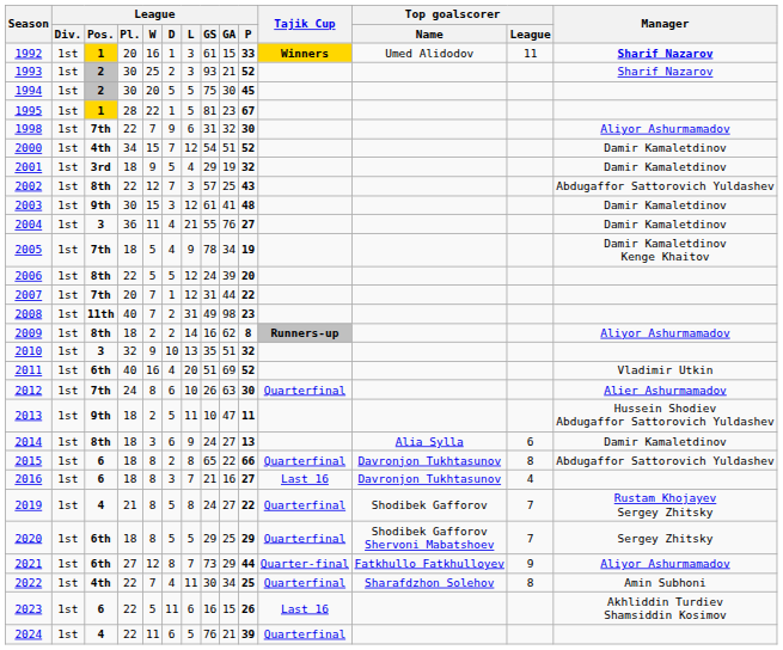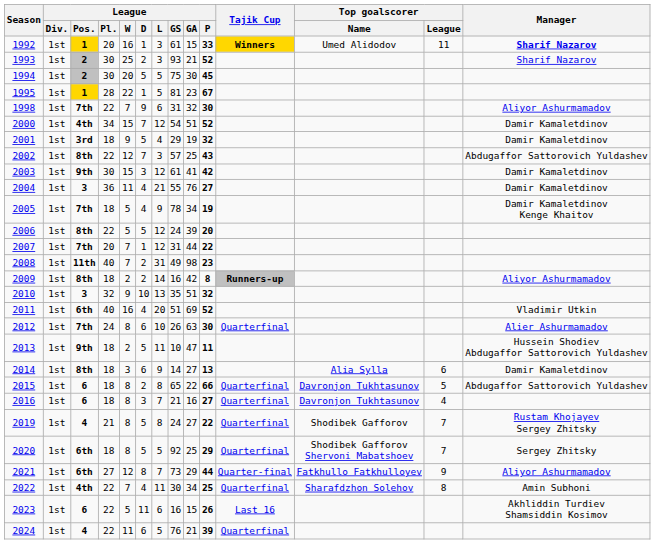 <table class="wikitable mw-collapsible mw-collapsed" align=center cellspacing="0" cellpadding="3" style="border:1px solid #AAAAAA;font-size:90%">
 <tr style="background:#efefef;">
 <th rowspan="2">Season</th>
 <th colspan="9">League</th>
 <th rowspan="2"><a href='#'>Tajik Cup</a></th>
 <th colspan="2">Top goalscorer</th>
 <th rowspan="2">Manager</th>
 </tr>
 <tr>
 <th>Div.</th>
 <th>Pos.</th>
 <th>Pl.</th>
 <th>W</th>
 <th>D</th>
 <th>L</th>
 <th>GS</th>
 <th>GA</th>
 <th>P</th>
 <th>Name</th>
 <th>League</th>
 </tr>
 <tr>
 <td align=center><a href='#'>1992</a></td>
 <td align=center>1st</td>
 <td style="text-align:center; background:gold;"><strong>1</strong></td>
 <td align=center>20</td>
 <td align=center>16</td>
 <td align=center>1</td>
 <td align=center>3</td>
 <td align=center>61</td>
 <td align=center>15</td>
 <td align=center><strong>33</strong></td>
 <td style="text-align:center; background:gold;"><strong>Winners</strong></td>
 <td align=center> Umed Alidodov</td>
 <td align=center>11</td>
 <td align=center><strong> <a href='#'>Sharif Nazarov</a></strong></td>
 </tr>
 <tr>
 <td align=center><a href='#'>1993</a></td>
 <td align=center>1st</td>
 <td style="text-align:center; background:silver;"><strong>2</strong></td>
 <td align=center>30</td>
 <td align=center>25</td>
 <td align=center>2</td>
 <td align=center>3</td>
 <td align=center>93</td>
 <td align=center>21</td>
 <td align=center><strong>52</strong></td>
 <td align=center></td>
 <td align=center></td>
 <td align=center></td>
 <td align=center> <a href='#'>Sharif Nazarov</a></td>
 </tr>
 <tr>
 <td align=center><a href='#'>1994</a></td>
 <td align=center>1st</td>
 <td style="text-align:center; background:silver;"><strong>2</strong></td>
 <td align=center>30</td>
 <td align=center>20</td>
 <td align=center>5</td>
 <td align=center>5</td>
 <td align=center>75</td>
 <td align=center>30</td>
 <td align=center><strong>45</strong></td>
 <td align=center></td>
 <td align=center></td>
 <td align=center></td>
 <td align=center></td>
 </tr>
 <tr>
 <td align=center><a href='#'>1995</a></td>
 <td align=center>1st</td>
 <td style="text-align:center; background:gold;"><strong>1</strong></td>
 <td align=center>28</td>
 <td align=center>22</td>
 <td align=center>1</td>
 <td align=center>5</td>
 <td align=center>81</td>
 <td align=center>23</td>
 <td align=center><strong>67</strong></td>
 <td align=center></td>
 <td align=center></td>
 <td align=center></td>
 <td align=center></td>
 </tr>
 <tr>
 <td align=center><a href='#'>1998</a></td>
 <td align=center>1st</td>
 <td align=center><strong>7th</strong></td>
 <td align=center>22</td>
 <td align=center>7</td>
 <td align=center>9</td>
 <td align=center>6</td>
 <td align=center>31</td>
 <td align=center>32</td>
 <td align=center><strong>30</strong></td>
 <td align=center></td>
 <td align=center></td>
 <td align=center></td>
 <td align=center> <a href='#'>Aliyor Ashurmamadov</a></td>
 </tr>
 <tr>
 <td align=center><a href='#'>2000</a></td>
 <td align=center>1st</td>
 <td align=center><strong>4th</strong></td>
 <td align=center>34</td>
 <td align=center>15</td>
 <td align=center>7</td>
 <td align=center>12</td>
 <td align=center>54</td>
 <td align=center>51</td>
 <td align=center><strong>52</strong></td>
 <td align=center></td>
 <td align=center></td>
 <td align=center></td>
 <td align=center> Damir Kamaletdinov</td>
 </tr>
 <tr>
 <td align=center><a href='#'>2001</a></td>
 <td align=center>1st</td>
 <td align=center><strong>3rd</strong></td>
 <td align=center>18</td>
 <td align=center>9</td>
 <td align=center>5</td>
 <td align=center>4</td>
 <td align=center>29</td>
 <td align=center>19</td>
 <td align=center><strong>32</strong></td>
 <td align=center></td>
 <td align=center></td>
 <td align=center></td>
 <td align=center> Damir Kamaletdinov</td>
 </tr>
 <tr>
 <td align=center><a href='#'>2002</a></td>
 <td align=center>1st</td>
 <td align=center><strong>8th</strong></td>
 <td align=center>22</td>
 <td align=center>12</td>
 <td align=center>7</td>
 <td align=center>3</td>
 <td align=center>57</td>
 <td align=center>25</td>
 <td align=center><strong>43</strong></td>
 <td align=center></td>
 <td align=center></td>
 <td align=center></td>
 <td align=center> Abdugaffor Sattorovich Yuldashev</td>
 </tr>
 <tr>
 <td align=center><a href='#'>2003</a></td>
 <td align=center>1st</td>
 <td align=center><strong>9th</strong></td>
 <td align=center>30</td>
 <td align=center>15</td>
 <td align=center>3</td>
 <td align=center>12</td>
 <td align=center>61</td>
 <td align=center>41</td>
-<td align=center><strong>48</strong></td>
+<td align=center><strong>42</strong></td>
 <td align=center></td>
 <td align=center></td>
 <td align=center></td>
 <td align=center> Damir Kamaletdinov</td>
 </tr>
 <tr>
 <td align=center><a href='#'>2004</a></td>
 <td align=center>1st</td>
 <td align=center><strong>3</strong></td>
 <td align=center>36</td>
 <td align=center>11</td>
 <td align=center>4</td>
 <td align=center>21</td>
 <td align=center>55</td>
 <td align=center>76</td>
 <td align=center><strong>27</strong></td>
 <td align=center></td>
 <td align=center></td>
 <td align=center></td>
 <td align=center> Damir Kamaletdinov</td>
 </tr>
 <tr>
 <td align=center><a href='#'>2005</a></td>
 <td align=center>1st</td>
 <td align=center><strong>7th</strong></td>
 <td align=center>18</td>
 <td align=center>5</td>
 <td align=center>4</td>
 <td align=center>9</td>
 <td align=center>78</td>
 <td align=center>34</td>
 <td align=center><strong>19</strong></td>
 <td align=center></td>
 <td align=center></td>
 <td align=center></td>
 <td align=center> Damir Kamaletdinov <br>  Kenge Khaitov</td>
 </tr>
 <tr>
 <td align=center><a href='#'>2006</a></td>
 <td align=center>1st</td>
 <td align=center><strong>8th</strong></td>
 <td align=center>22</td>
 <td align=center>5</td>
 <td align=center>5</td>
 <td align=center>12</td>
 <td align=center>24</td>
 <td align=center>39</td>
 <td align=center><strong>20</strong></td>
 <td align=center></td>
 <td align=center></td>
 <td align=center></td>
 <td align=center></td>
 </tr>
 <tr>
 <td align=center><a href='#'>2007</a></td>
 <td align=center>1st</td>
 <td align=center><strong>7th</strong></td>
 <td align=center>20</td>
 <td align=center>7</td>
 <td align=center>1</td>
 <td align=center>12</td>
 <td align=center>31</td>
 <td align=center>44</td>
 <td align=center><strong>22</strong></td>
 <td align=center></td>
 <td align=center></td>
 <td align=center></td>
 <td align=center></td>
 </tr>
 <tr>
 <td align=center><a href='#'>2008</a></td>
 <td align=center>1st</td>
 <td align=center><strong>11th</strong></td>
 <td align=center>40</td>
 <td align=center>7</td>
 <td align=center>2</td>
 <td align=center>31</td>
 <td align=center>49</td>
 <td align=center>98</td>
 <td align=center><strong>23</strong></td>
 <td align=center></td>
 <td align=center></td>
 <td align=center></td>
 <td align=center></td>
 </tr>
 <tr>
 <td align=center><a href='#'>2009</a></td>
 <td align=center>1st</td>
 <td align=center><strong>8th</strong></td>
 <td align=center>18</td>
 <td align=center>2</td>
 <td align=center>2</td>
 <td align=center>14</td>
 <td align=center>16</td>
-<td align=center>62</td>
+<td align=center>42</td>
 <td align=center><strong>8</strong></td>
 <td style="text-align:center; background:silver;"><strong>Runners-up</strong></td>
 <td align=center></td>
 <td align=center></td>
 <td align=center> <a href='#'>Aliyor Ashurmamadov</a></td>
 </tr>
 <tr>
 <td align=center><a href='#'>2010</a></td>
 <td align=center>1st</td>
 <td align=center><strong>3</strong></td>
 <td align=center>32</td>
 <td align=center>9</td>
 <td align=center>10</td>
 <td align=center>13</td>
 <td align=center>35</td>
 <td align=center>51</td>
 <td align=center><strong>32</strong></td>
 <td align=center></td>
 <td align=center></td>
 <td align=center></td>
 <td align=center></td>
 </tr>
 <tr>
 <td align=center><a href='#'>2011</a></td>
 <td align=center>1st</td>
 <td align=center><strong>6th</strong></td>
 <td align=center>40</td>
 <td align=center>16</td>
 <td align=center>4</td>
 <td align=center>20</td>
 <td align=center>51</td>
 <td align=center>69</td>
 <td align=center><strong>52</strong></td>
 <td align=center></td>
 <td align=center></td>
 <td align=center></td>
 <td align=center> Vladimir Utkin</td>
 </tr>
 <tr>
 <td align=center><a href='#'>2012</a></td>
 <td align=center>1st</td>
 <td align=center><strong>7th</strong></td>
 <td align=center>24</td>
 <td align=center>8</td>
 <td align=center>6</td>
 <td align=center>10</td>
 <td align=center>26</td>
 <td align=center>63</td>
 <td align=center><strong>30</strong></td>
 <td align=center><a href='#'>Quarterfinal</a></td>
 <td align=center></td>
 <td align=center></td>
 <td align=center> <a href='#'>Alier Ashurmamadov</a></td>
 </tr>
 <tr>
 <td align=center><a href='#'>2013</a></td>
 <td align=center>1st</td>
 <td align=center><strong>9th</strong></td>
 <td align=center>18</td>
 <td align=center>2</td>
 <td align=center>5</td>
 <td align=center>11</td>
 <td align=center>10</td>
 <td align=center>47</td>
 <td align=center><strong>11</strong></td>
 <td align=center></td>
 <td align=center></td>
 <td align=center></td>
 <td align=center> Hussein Shodiev <br>  Abdugaffor Sattorovich Yuldashev</td>
 </tr>
 <tr>
 <td align=center><a href='#'>2014</a></td>
 <td align=center>1st</td>
 <td align=center><strong>8th</strong></td>
 <td align=center>18</td>
 <td align=center>3</td>
 <td align=center>6</td>
 <td align=center>9</td>
-<td align=center>24</td>
+<td align=center>14</td>
 <td align=center>27</td>
 <td align=center><strong>13</strong></td>
 <td align=center></td>
 <td align=center> <a href='#'>Alia Sylla</a></td>
 <td align=center>6</td>
 <td align=center> Damir Kamaletdinov</td>
 </tr>
 <tr>
 <td align=center><a href='#'>2015</a></td>
 <td align=center>1st</td>
 <td align=center><strong>6</strong></td>
 <td align=center>18</td>
 <td align=center>8</td>
 <td align=center>2</td>
 <td align=center>8</td>
 <td align=center>65</td>
 <td align=center>22</td>
 <td align=center><strong>66</strong></td>
 <td align=center><a href='#'>Quarterfinal</a></td>
 <td align=center> <a href='#'>Davronjon Tukhtasunov</a></td>
-<td align=center>8</td>
+<td align=center>5</td>
 <td align=center> Abdugaffor Sattorovich Yuldashev</td>
 </tr>
 <tr>
 <td align=center><a href='#'>2016</a></td>
 <td align=center>1st</td>
 <td align=center><strong>6</strong></td>
 <td align=center>18</td>
 <td align=center>8</td>
 <td align=center>3</td>
 <td align=center>7</td>
 <td align=center>21</td>
 <td align=center>16</td>
 <td align=center><strong>27</strong></td>
-<td align=center><a href='#'>Last 16</a></td>
+<td align=center><a href='#'>Quarterfinal</a></td>
 <td align=center> <a href='#'>Davronjon Tukhtasunov</a></td>
 <td align=center>4</td>
 <td align=center></td>
 </tr>
 <tr>
 <td align=center><a href='#'>2019</a></td>
 <td align=center>1st</td>
 <td align=center><strong>4</strong></td>
 <td align=center>21</td>
 <td align=center>8</td>
 <td align=center>5</td>
 <td align=center>8</td>
 <td align=center>24</td>
 <td align=center>27</td>
 <td align=center><strong>22</strong></td>
 <td align=center><a href='#'>Quarterfinal</a></td>
 <td align=center> Shodibek Gafforov</td>
 <td align=center>7</td>
 <td align=center> <a href='#'>Rustam Khojayev</a> <br>  Sergey Zhitsky</td>
 </tr>
 <tr>
 <td align=center><a href='#'>2020</a></td>
 <td align=center>1st</td>
 <td align=center><strong>6th</strong></td>
 <td align=center>18</td>
 <td align=center>8</td>
 <td align=center>5</td>
 <td align=center>5</td>
-<td align=center>29</td>
+<td align=center>92</td>
 <td align=center>25</td>
 <td align=center><strong>29</strong></td>
 <td align=center><a href='#'>Quarterfinal</a></td>
 <td align=center> Shodibek Gafforov <br>  <a href='#'>Shervoni Mabatshoev</a></td>
 <td align=center>7</td>
 <td align=center> Sergey Zhitsky</td>
 </tr>
 <tr>
 <td align=center><a href='#'>2021</a></td>
 <td align=center>1st</td>
 <td align=center><strong>6th</strong></td>
 <td align=center>27</td>
 <td align=center>12</td>
 <td align=center>8</td>
 <td align=center>7</td>
 <td align=center>73</td>
 <td align=center>29</td>
 <td align=center><strong>44</strong></td>
 <td align=center><a href='#'>Quarter-final</a></td>
 <td align=center> <a href='#'>Fatkhullo Fatkhulloyev</a></td>
 <td align=center>9</td>
 <td align=center> <a href='#'>Aliyor Ashurmamadov</a></td>
 </tr>
 <tr>
 <td align=center><a href='#'>2022</a></td>
 <td align=center>1st</td>
 <td align=center><strong>4th</strong></td>
 <td align=center>22</td>
 <td align=center>7</td>
 <td align=center>4</td>
 <td align=center>11</td>
 <td align=center>30</td>
 <td align=center>34</td>
 <td align=center><strong>25</strong></td>
 <td align=center><a href='#'>Quarterfinal</a></td>
 <td align=center> <a href='#'>Sharafdzhon Solehov</a></td>
 <td align=center>8</td>
 <td align=center> Amin Subhoni</td>
 </tr>
 <tr>
 <td align=center><a href='#'>2023</a></td>
 <td align=center>1st</td>
 <td align=center><strong>6</strong></td>
 <td align=center>22</td>
 <td align=center>5</td>
 <td align=center>11</td>
 <td align=center>6</td>
 <td align=center>16</td>
 <td align=center>15</td>
 <td align=center><strong>26</strong></td>
 <td align=center><a href='#'>Last 16</a></td>
 <td align=center></td>
 <td align=center></td>
 <td align=center> Akhliddin Turdiev <br>  Shamsiddin Kosimov</td>
 </tr>
 <tr>
 <td align=center><a href='#'>2024</a></td>
 <td align=center>1st</td>
 <td align=center><strong>4</strong></td>
 <td align=center>22</td>
 <td align=center>11</td>
 <td align=center>6</td>
 <td align=center>5</td>
 <td align=center>76</td>
 <td align=center>21</td>
 <td align=center><strong>39</strong></td>
 <td align=center><a href='#'>Quarterfinal</a></td>
 <td align=center></td>
 <td align=center></td>
 <td align=center></td>
 </tr>
 </table>
